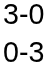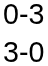 <table style="width:50%;" cellspacing="1">
 <tr>
 <th width=15%></th>
 <th width=10%></th>
 <th width=15%></th>
 </tr>
 <tr>
 </tr>
 <tr style=font-size:90%>
 <td align=right></td>
-<td align=center>3-0</td>
+<td align=center>0-3</td>
 <td></td>
 </tr>
 <tr style=font-size:90%>
 <td align=right></td>
-<td align=center>0-3</td>
+<td align=center>3-0</td>
 <td></td>
 </tr>
 </table>
